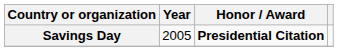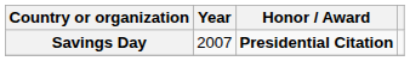 <table class="wikitable plainrowheaders sortable">
 <tr>
 <th scope="col">Country or organization</th>
 <th scope="col">Year</th>
 <th scope="col">Honor / Award</th>
 <th scope="col" class="unsortable"></th>
 </tr>
 <tr>
 <th scope="row">Savings Day</th>
-<td style="text-align:center">2005</td>
+<td style="text-align:center">2007</td>
 <td><strong>Presidential Citation</strong></td>
 <td></td>
 </tr>
 <tr>
 </tr>
 </table>
